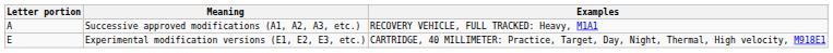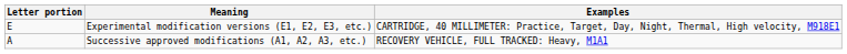 <table class="wikitable">
 <tr>
 <th>Letter portion</th>
 <th>Meaning</th>
 <th>Examples</th>
 </tr>
 <tr>
+<td>E</td>
+<td>Experimental modification versions (E1, E2, E3, etc.)</td>
+<td>CARTRIDGE, 40 MILLIMETER: Practice, Target, Day, Night, Thermal, High velocity, <a href='#'>M918E1</a></td>
+</tr>
+<tr>
 <td>A</td>
 <td>Successive approved modifications (A1, A2, A3, etc.)</td>
 <td>RECOVERY VEHICLE, FULL TRACKED: Heavy, <a href='#'>M1A1</a></td>
 </tr>
-<tr>
-<td>E</td>
-<td>Experimental modification versions (E1, E2, E3, etc.)</td>
-<td>CARTRIDGE, 40 MILLIMETER: Practice, Target, Day, Night, Thermal, High velocity, <a href='#'>M918E1</a></td>
-</tr>
 </table>
